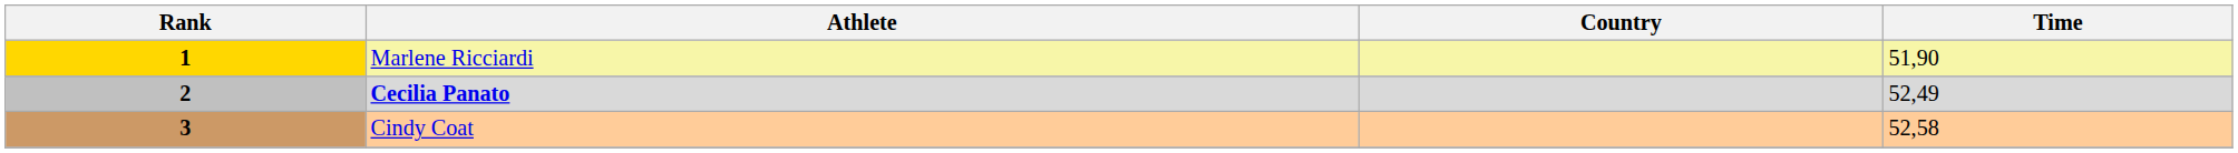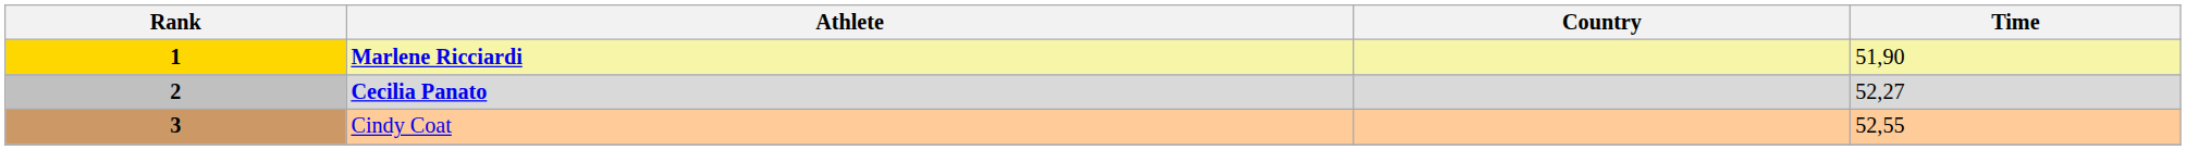 <table class="wikitable" width=80% style="font-size:100%; text-align:left;">
 <tr>
 <th>Rank</th>
 <th>Athlete</th>
 <th>Country</th>
 <th>Time</th>
 </tr>
 <tr align="center" valign="top" bgcolor="#F7F6A8">
 <th style="background:#ffd700;">1</th>
-<td align="left"><a href='#'>Marlene Ricciardi</a></td>
+<td align="left"><strong><a href='#'>Marlene Ricciardi</a></strong></td>
 <td align="left"></td>
 <td align="left">51,90</td>
 </tr>
 <tr align="center" valign="top" bgcolor="#D9D9D9">
 <th style="background:#c0c0c0;">2</th>
 <td align="left"><strong><a href='#'>Cecilia Panato</a></strong></td>
 <td align="left"></td>
-<td align="left">52,49</td>
+<td align="left">52,27</td>
 </tr>
 <tr align="center" valign="top" bgcolor="#FFCC99">
 <th style="background:#cc9966;">3</th>
 <td align="left"><a href='#'>Cindy Coat</a></td>
 <td align="left"></td>
-<td align="left">52,58</td>
+<td align="left">52,55</td>
 </tr>
 <tr align="center" valign="top" bgcolor="#FFFFFF">
 </tr>
 </table>
